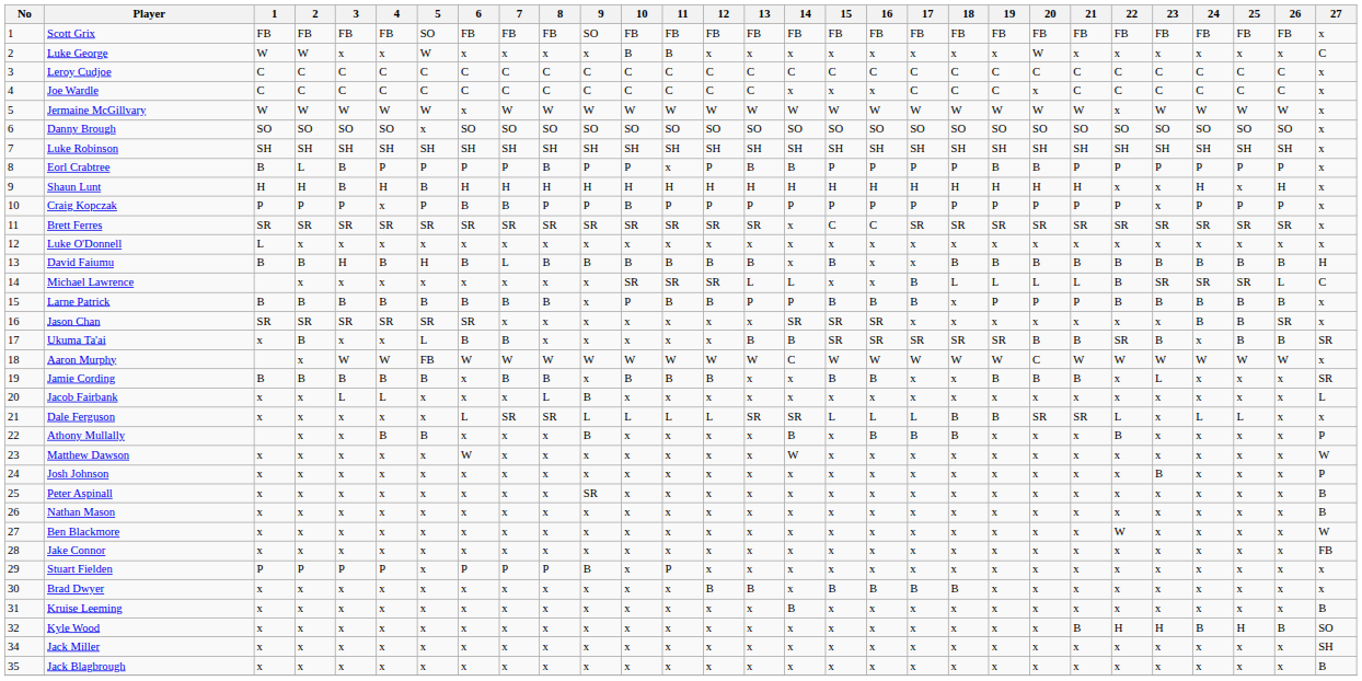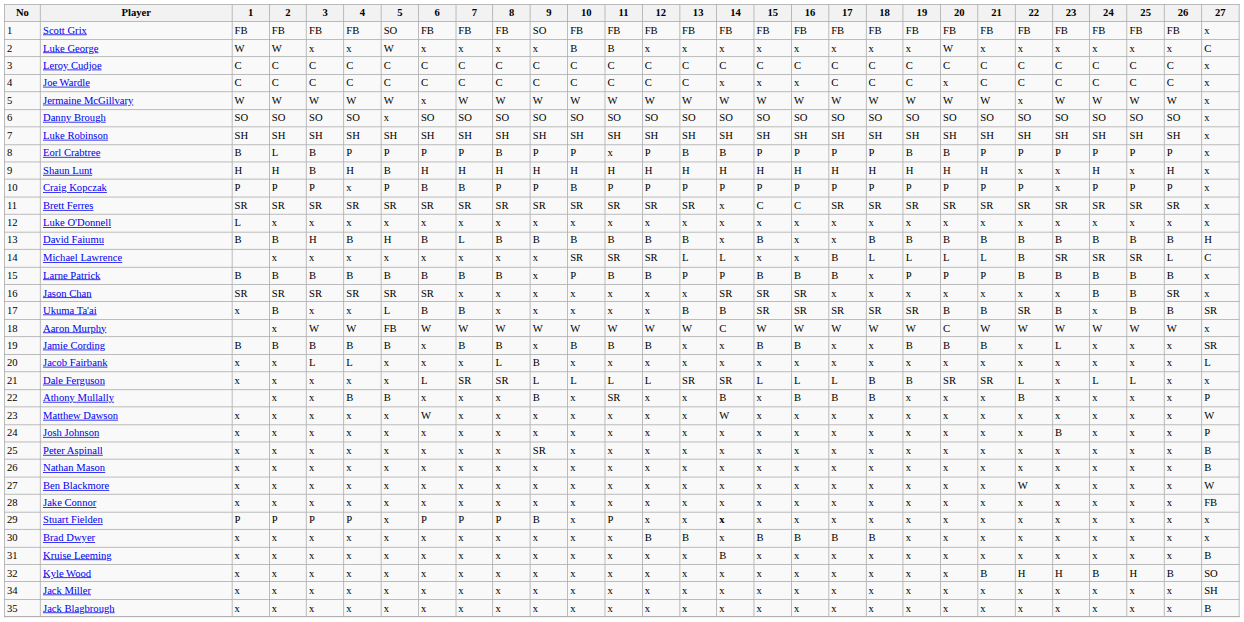 <table class="wikitable" style="font-size:85%;" width="100%">
 <tr>
 <th>No</th>
 <th>Player</th>
 <th>1</th>
 <th>2</th>
 <th>3</th>
 <th>4</th>
 <th>5</th>
 <th>6</th>
 <th>7</th>
 <th>8</th>
 <th>9</th>
 <th>10</th>
 <th>11</th>
 <th>12</th>
 <th>13</th>
 <th>14</th>
 <th>15</th>
 <th>16</th>
 <th>17</th>
 <th>18</th>
 <th>19</th>
 <th>20</th>
 <th>21</th>
 <th>22</th>
 <th>23</th>
 <th>24</th>
 <th>25</th>
 <th>26</th>
 <th>27</th>
 </tr>
 <tr>
 <td>1</td>
 <td><a href='#'>Scott Grix</a></td>
 <td>FB</td>
 <td>FB</td>
 <td>FB</td>
 <td>FB</td>
 <td>SO</td>
 <td>FB</td>
 <td>FB</td>
 <td>FB</td>
 <td>SO</td>
 <td>FB</td>
 <td>FB</td>
 <td>FB</td>
 <td>FB</td>
 <td>FB</td>
 <td>FB</td>
 <td>FB</td>
 <td>FB</td>
 <td>FB</td>
 <td>FB</td>
 <td>FB</td>
 <td>FB</td>
 <td>FB</td>
 <td>FB</td>
 <td>FB</td>
 <td>FB</td>
 <td>FB</td>
 <td>x</td>
 </tr>
 <tr>
 <td>2</td>
 <td><a href='#'>Luke George</a></td>
 <td>W</td>
 <td>W</td>
 <td>x</td>
 <td>x</td>
 <td>W</td>
 <td>x</td>
 <td>x</td>
 <td>x</td>
 <td>x</td>
 <td>B</td>
 <td>B</td>
 <td>x</td>
 <td>x</td>
 <td>x</td>
 <td>x</td>
 <td>x</td>
 <td>x</td>
 <td>x</td>
 <td>x</td>
 <td>W</td>
 <td>x</td>
 <td>x</td>
 <td>x</td>
 <td>x</td>
 <td>x</td>
 <td>x</td>
 <td>C</td>
 </tr>
 <tr>
 <td>3</td>
 <td><a href='#'>Leroy Cudjoe</a></td>
 <td>C</td>
 <td>C</td>
 <td>C</td>
 <td>C</td>
 <td>C</td>
 <td>C</td>
 <td>C</td>
 <td>C</td>
 <td>C</td>
 <td>C</td>
 <td>C</td>
 <td>C</td>
 <td>C</td>
 <td>C</td>
 <td>C</td>
 <td>C</td>
 <td>C</td>
 <td>C</td>
 <td>C</td>
 <td>C</td>
 <td>C</td>
 <td>C</td>
 <td>C</td>
 <td>C</td>
 <td>C</td>
 <td>C</td>
 <td>x</td>
 </tr>
 <tr>
 <td>4</td>
 <td><a href='#'>Joe Wardle</a></td>
 <td>C</td>
 <td>C</td>
 <td>C</td>
 <td>C</td>
 <td>C</td>
 <td>C</td>
 <td>C</td>
 <td>C</td>
 <td>C</td>
 <td>C</td>
 <td>C</td>
 <td>C</td>
 <td>C</td>
 <td>x</td>
 <td>x</td>
 <td>x</td>
 <td>C</td>
 <td>C</td>
 <td>C</td>
 <td>x</td>
 <td>C</td>
 <td>C</td>
 <td>C</td>
 <td>C</td>
 <td>C</td>
 <td>C</td>
 <td>x</td>
 </tr>
 <tr>
 <td>5</td>
 <td><a href='#'>Jermaine McGillvary</a></td>
 <td>W</td>
 <td>W</td>
 <td>W</td>
 <td>W</td>
 <td>W</td>
 <td>x</td>
 <td>W</td>
 <td>W</td>
 <td>W</td>
 <td>W</td>
 <td>W</td>
 <td>W</td>
 <td>W</td>
 <td>W</td>
 <td>W</td>
 <td>W</td>
 <td>W</td>
 <td>W</td>
 <td>W</td>
 <td>W</td>
 <td>W</td>
 <td>x</td>
 <td>W</td>
 <td>W</td>
 <td>W</td>
 <td>W</td>
 <td>x</td>
 </tr>
 <tr>
 <td>6</td>
 <td><a href='#'>Danny Brough</a></td>
 <td>SO</td>
 <td>SO</td>
 <td>SO</td>
 <td>SO</td>
 <td>x</td>
 <td>SO</td>
 <td>SO</td>
 <td>SO</td>
 <td>SO</td>
 <td>SO</td>
 <td>SO</td>
 <td>SO</td>
 <td>SO</td>
 <td>SO</td>
 <td>SO</td>
 <td>SO</td>
 <td>SO</td>
 <td>SO</td>
 <td>SO</td>
 <td>SO</td>
 <td>SO</td>
 <td>SO</td>
 <td>SO</td>
 <td>SO</td>
 <td>SO</td>
 <td>SO</td>
 <td>x</td>
 </tr>
 <tr>
 <td>7</td>
 <td><a href='#'>Luke Robinson</a></td>
 <td>SH</td>
 <td>SH</td>
 <td>SH</td>
 <td>SH</td>
 <td>SH</td>
 <td>SH</td>
 <td>SH</td>
 <td>SH</td>
 <td>SH</td>
 <td>SH</td>
 <td>SH</td>
 <td>SH</td>
 <td>SH</td>
 <td>SH</td>
 <td>SH</td>
 <td>SH</td>
 <td>SH</td>
 <td>SH</td>
 <td>SH</td>
 <td>SH</td>
 <td>SH</td>
 <td>SH</td>
 <td>SH</td>
 <td>SH</td>
 <td>SH</td>
 <td>SH</td>
 <td>x</td>
 </tr>
 <tr>
 <td>8</td>
 <td><a href='#'>Eorl Crabtree</a></td>
 <td>B</td>
 <td>L</td>
 <td>B</td>
 <td>P</td>
 <td>P</td>
 <td>P</td>
 <td>P</td>
 <td>B</td>
 <td>P</td>
 <td>P</td>
 <td>x</td>
 <td>P</td>
 <td>B</td>
 <td>B</td>
 <td>P</td>
 <td>P</td>
 <td>P</td>
 <td>P</td>
 <td>B</td>
 <td>B</td>
 <td>P</td>
 <td>P</td>
 <td>P</td>
 <td>P</td>
 <td>P</td>
 <td>P</td>
 <td>x</td>
 </tr>
 <tr>
 <td>9</td>
 <td><a href='#'>Shaun Lunt</a></td>
 <td>H</td>
 <td>H</td>
 <td>B</td>
 <td>H</td>
 <td>B</td>
 <td>H</td>
 <td>H</td>
 <td>H</td>
 <td>H</td>
 <td>H</td>
 <td>H</td>
 <td>H</td>
 <td>H</td>
 <td>H</td>
 <td>H</td>
 <td>H</td>
 <td>H</td>
 <td>H</td>
 <td>H</td>
 <td>H</td>
 <td>H</td>
 <td>x</td>
 <td>x</td>
 <td>H</td>
 <td>x</td>
 <td>H</td>
 <td>x</td>
 </tr>
 <tr>
 <td>10</td>
 <td><a href='#'>Craig Kopczak</a></td>
 <td>P</td>
 <td>P</td>
 <td>P</td>
 <td>x</td>
 <td>P</td>
 <td>B</td>
 <td>B</td>
 <td>P</td>
 <td>P</td>
 <td>B</td>
 <td>P</td>
 <td>P</td>
 <td>P</td>
 <td>P</td>
 <td>P</td>
 <td>P</td>
 <td>P</td>
 <td>P</td>
 <td>P</td>
 <td>P</td>
 <td>P</td>
 <td>P</td>
 <td>x</td>
 <td>P</td>
 <td>P</td>
 <td>P</td>
 <td>x</td>
 </tr>
 <tr>
 <td>11</td>
 <td><a href='#'>Brett Ferres</a></td>
 <td>SR</td>
 <td>SR</td>
 <td>SR</td>
 <td>SR</td>
 <td>SR</td>
 <td>SR</td>
 <td>SR</td>
 <td>SR</td>
 <td>SR</td>
 <td>SR</td>
 <td>SR</td>
 <td>SR</td>
 <td>SR</td>
 <td>x</td>
 <td>C</td>
 <td>C</td>
 <td>SR</td>
 <td>SR</td>
 <td>SR</td>
 <td>SR</td>
 <td>SR</td>
 <td>SR</td>
 <td>SR</td>
 <td>SR</td>
 <td>SR</td>
 <td>SR</td>
 <td>x</td>
 </tr>
 <tr>
 <td>12</td>
 <td><a href='#'>Luke O'Donnell</a></td>
 <td>L</td>
 <td>x</td>
 <td>x</td>
 <td>x</td>
 <td>x</td>
 <td>x</td>
 <td>x</td>
 <td>x</td>
 <td>x</td>
 <td>x</td>
 <td>x</td>
 <td>x</td>
 <td>x</td>
 <td>x</td>
 <td>x</td>
 <td>x</td>
 <td>x</td>
 <td>x</td>
 <td>x</td>
 <td>x</td>
 <td>x</td>
 <td>x</td>
 <td>x</td>
 <td>x</td>
 <td>x</td>
 <td>x</td>
 <td>x</td>
 </tr>
 <tr>
 <td>13</td>
 <td><a href='#'>David Faiumu</a></td>
 <td>B</td>
 <td>B</td>
 <td>H</td>
 <td>B</td>
 <td>H</td>
 <td>B</td>
 <td>L</td>
 <td>B</td>
 <td>B</td>
 <td>B</td>
 <td>B</td>
 <td>B</td>
 <td>B</td>
 <td>x</td>
 <td>B</td>
 <td>x</td>
 <td>x</td>
 <td>B</td>
 <td>B</td>
 <td>B</td>
 <td>B</td>
 <td>B</td>
 <td>B</td>
 <td>B</td>
 <td>B</td>
 <td>B</td>
 <td>H</td>
 </tr>
 <tr>
 <td>14</td>
 <td><a href='#'>Michael Lawrence</a></td>
 <td></td>
 <td>x</td>
 <td>x</td>
 <td>x</td>
 <td>x</td>
 <td>x</td>
 <td>x</td>
 <td>x</td>
 <td>x</td>
 <td>SR</td>
 <td>SR</td>
 <td>SR</td>
 <td>L</td>
 <td>L</td>
 <td>x</td>
 <td>x</td>
 <td>B</td>
 <td>L</td>
 <td>L</td>
 <td>L</td>
 <td>L</td>
 <td>B</td>
 <td>SR</td>
 <td>SR</td>
 <td>SR</td>
 <td>L</td>
 <td>C</td>
 </tr>
 <tr>
 <td>15</td>
 <td><a href='#'>Larne Patrick</a></td>
 <td>B</td>
 <td>B</td>
 <td>B</td>
 <td>B</td>
 <td>B</td>
 <td>B</td>
 <td>B</td>
 <td>B</td>
 <td>x</td>
 <td>P</td>
 <td>B</td>
 <td>B</td>
 <td>P</td>
 <td>P</td>
 <td>B</td>
 <td>B</td>
 <td>B</td>
 <td>x</td>
 <td>P</td>
 <td>P</td>
 <td>P</td>
 <td>B</td>
 <td>B</td>
 <td>B</td>
 <td>B</td>
 <td>B</td>
 <td>x</td>
 </tr>
 <tr>
 <td>16</td>
 <td><a href='#'>Jason Chan</a></td>
 <td>SR</td>
 <td>SR</td>
 <td>SR</td>
 <td>SR</td>
 <td>SR</td>
 <td>SR</td>
 <td>x</td>
 <td>x</td>
 <td>x</td>
 <td>x</td>
 <td>x</td>
 <td>x</td>
 <td>x</td>
 <td>SR</td>
 <td>SR</td>
 <td>SR</td>
 <td>x</td>
 <td>x</td>
 <td>x</td>
 <td>x</td>
 <td>x</td>
 <td>x</td>
 <td>x</td>
 <td>B</td>
 <td>B</td>
 <td>SR</td>
 <td>x</td>
 </tr>
 <tr>
 <td>17</td>
 <td><a href='#'>Ukuma Ta'ai</a></td>
 <td>x</td>
 <td>B</td>
 <td>x</td>
 <td>x</td>
 <td>L</td>
 <td>B</td>
 <td>B</td>
 <td>x</td>
 <td>x</td>
 <td>x</td>
 <td>x</td>
 <td>x</td>
 <td>B</td>
 <td>B</td>
 <td>SR</td>
 <td>SR</td>
 <td>SR</td>
 <td>SR</td>
 <td>SR</td>
 <td>B</td>
 <td>B</td>
 <td>SR</td>
 <td>B</td>
 <td>x</td>
 <td>B</td>
 <td>B</td>
 <td>SR</td>
 </tr>
 <tr>
 <td>18</td>
 <td><a href='#'>Aaron Murphy</a></td>
 <td></td>
 <td>x</td>
 <td>W</td>
 <td>W</td>
 <td>FB</td>
 <td>W</td>
 <td>W</td>
 <td>W</td>
 <td>W</td>
 <td>W</td>
 <td>W</td>
 <td>W</td>
 <td>W</td>
 <td>C</td>
 <td>W</td>
 <td>W</td>
 <td>W</td>
 <td>W</td>
 <td>W</td>
 <td>C</td>
 <td>W</td>
 <td>W</td>
 <td>W</td>
 <td>W</td>
 <td>W</td>
 <td>W</td>
 <td>x</td>
 </tr>
 <tr>
 <td>19</td>
 <td><a href='#'>Jamie Cording</a></td>
 <td>B</td>
 <td>B</td>
 <td>B</td>
 <td>B</td>
 <td>B</td>
 <td>x</td>
 <td>B</td>
 <td>B</td>
 <td>x</td>
 <td>B</td>
 <td>B</td>
 <td>B</td>
 <td>x</td>
 <td>x</td>
 <td>B</td>
 <td>B</td>
 <td>x</td>
 <td>x</td>
 <td>B</td>
 <td>B</td>
 <td>B</td>
 <td>x</td>
 <td>L</td>
 <td>x</td>
 <td>x</td>
 <td>x</td>
 <td>SR</td>
 </tr>
 <tr>
 <td>20</td>
 <td><a href='#'>Jacob Fairbank</a></td>
 <td>x</td>
 <td>x</td>
 <td>L</td>
 <td>L</td>
 <td>x</td>
 <td>x</td>
 <td>x</td>
 <td>L</td>
 <td>B</td>
 <td>x</td>
 <td>x</td>
 <td>x</td>
 <td>x</td>
 <td>x</td>
 <td>x</td>
 <td>x</td>
 <td>x</td>
 <td>x</td>
 <td>x</td>
 <td>x</td>
 <td>x</td>
 <td>x</td>
 <td>x</td>
 <td>x</td>
 <td>x</td>
 <td>x</td>
 <td>L</td>
 </tr>
 <tr>
 <td>21</td>
 <td><a href='#'>Dale Ferguson</a></td>
 <td>x</td>
 <td>x</td>
 <td>x</td>
 <td>x</td>
 <td>x</td>
 <td>L</td>
 <td>SR</td>
 <td>SR</td>
 <td>L</td>
 <td>L</td>
 <td>L</td>
 <td>L</td>
 <td>SR</td>
 <td>SR</td>
 <td>L</td>
 <td>L</td>
 <td>L</td>
 <td>B</td>
 <td>B</td>
 <td>SR</td>
 <td>SR</td>
 <td>L</td>
 <td>x</td>
 <td>L</td>
 <td>L</td>
 <td>x</td>
 <td>x</td>
 </tr>
 <tr>
 <td>22</td>
 <td><a href='#'>Athony Mullally</a></td>
 <td></td>
 <td>x</td>
 <td>x</td>
 <td>B</td>
 <td>B</td>
 <td>x</td>
 <td>x</td>
 <td>x</td>
 <td>B</td>
 <td>x</td>
-<td>x</td>
+<td>SR</td>
 <td>x</td>
 <td>x</td>
 <td>B</td>
 <td>x</td>
 <td>B</td>
 <td>B</td>
 <td>B</td>
 <td>x</td>
 <td>x</td>
 <td>x</td>
 <td>B</td>
 <td>x</td>
 <td>x</td>
 <td>x</td>
 <td>x</td>
 <td>P</td>
 </tr>
 <tr>
 <td>23</td>
 <td><a href='#'>Matthew Dawson</a></td>
 <td>x</td>
 <td>x</td>
 <td>x</td>
 <td>x</td>
 <td>x</td>
 <td>W</td>
 <td>x</td>
 <td>x</td>
 <td>x</td>
 <td>x</td>
 <td>x</td>
 <td>x</td>
 <td>x</td>
 <td>W</td>
 <td>x</td>
 <td>x</td>
 <td>x</td>
 <td>x</td>
 <td>x</td>
 <td>x</td>
 <td>x</td>
 <td>x</td>
 <td>x</td>
 <td>x</td>
 <td>x</td>
 <td>x</td>
 <td>W</td>
 </tr>
 <tr>
 <td>24</td>
 <td><a href='#'>Josh Johnson</a></td>
 <td>x</td>
 <td>x</td>
 <td>x</td>
 <td>x</td>
 <td>x</td>
 <td>x</td>
 <td>x</td>
 <td>x</td>
 <td>x</td>
 <td>x</td>
 <td>x</td>
 <td>x</td>
 <td>x</td>
 <td>x</td>
 <td>x</td>
 <td>x</td>
 <td>x</td>
 <td>x</td>
 <td>x</td>
 <td>x</td>
 <td>x</td>
 <td>x</td>
 <td>B</td>
 <td>x</td>
 <td>x</td>
 <td>x</td>
 <td>P</td>
 </tr>
 <tr>
 <td>25</td>
 <td><a href='#'>Peter Aspinall</a></td>
 <td>x</td>
 <td>x</td>
 <td>x</td>
 <td>x</td>
 <td>x</td>
 <td>x</td>
 <td>x</td>
 <td>x</td>
 <td>SR</td>
 <td>x</td>
 <td>x</td>
 <td>x</td>
 <td>x</td>
 <td>x</td>
 <td>x</td>
 <td>x</td>
 <td>x</td>
 <td>x</td>
 <td>x</td>
 <td>x</td>
 <td>x</td>
 <td>x</td>
 <td>x</td>
 <td>x</td>
 <td>x</td>
 <td>x</td>
 <td>B</td>
 </tr>
 <tr>
 <td>26</td>
 <td><a href='#'>Nathan Mason</a></td>
 <td>x</td>
 <td>x</td>
 <td>x</td>
 <td>x</td>
 <td>x</td>
 <td>x</td>
 <td>x</td>
 <td>x</td>
 <td>x</td>
 <td>x</td>
 <td>x</td>
 <td>x</td>
 <td>x</td>
 <td>x</td>
 <td>x</td>
 <td>x</td>
 <td>x</td>
 <td>x</td>
 <td>x</td>
 <td>x</td>
 <td>x</td>
 <td>x</td>
 <td>x</td>
 <td>x</td>
 <td>x</td>
 <td>x</td>
 <td>B</td>
 </tr>
 <tr>
 <td>27</td>
 <td><a href='#'>Ben Blackmore</a></td>
 <td>x</td>
 <td>x</td>
 <td>x</td>
 <td>x</td>
 <td>x</td>
 <td>x</td>
 <td>x</td>
 <td>x</td>
 <td>x</td>
 <td>x</td>
 <td>x</td>
 <td>x</td>
 <td>x</td>
 <td>x</td>
 <td>x</td>
 <td>x</td>
 <td>x</td>
 <td>x</td>
 <td>x</td>
 <td>x</td>
 <td>x</td>
 <td>W</td>
 <td>x</td>
 <td>x</td>
 <td>x</td>
 <td>x</td>
 <td>W</td>
 </tr>
 <tr>
 <td>28</td>
 <td><a href='#'>Jake Connor</a></td>
 <td>x</td>
 <td>x</td>
 <td>x</td>
 <td>x</td>
 <td>x</td>
 <td>x</td>
 <td>x</td>
 <td>x</td>
 <td>x</td>
 <td>x</td>
 <td>x</td>
 <td>x</td>
 <td>x</td>
 <td>x</td>
 <td>x</td>
 <td>x</td>
 <td>x</td>
 <td>x</td>
 <td>x</td>
 <td>x</td>
 <td>x</td>
 <td>x</td>
 <td>x</td>
 <td>x</td>
 <td>x</td>
 <td>x</td>
 <td>FB</td>
 </tr>
 <tr>
 <td>29</td>
 <td><a href='#'>Stuart Fielden</a></td>
 <td>P</td>
 <td>P</td>
 <td>P</td>
 <td>P</td>
 <td>x</td>
 <td>P</td>
 <td>P</td>
 <td>P</td>
 <td>B</td>
 <td>x</td>
 <td>P</td>
 <td>x</td>
 <td>x</td>
-<td>x</td>
+<td><strong>x</strong></td>
 <td>x</td>
 <td>x</td>
 <td>x</td>
 <td>x</td>
 <td>x</td>
 <td>x</td>
 <td>x</td>
 <td>x</td>
 <td>x</td>
 <td>x</td>
 <td>x</td>
 <td>x</td>
 <td>x</td>
 </tr>
 <tr>
 <td>30</td>
 <td><a href='#'>Brad Dwyer</a></td>
 <td>x</td>
 <td>x</td>
 <td>x</td>
 <td>x</td>
 <td>x</td>
 <td>x</td>
 <td>x</td>
 <td>x</td>
 <td>x</td>
 <td>x</td>
 <td>x</td>
 <td>B</td>
 <td>B</td>
 <td>x</td>
 <td>B</td>
 <td>B</td>
 <td>B</td>
 <td>B</td>
 <td>x</td>
 <td>x</td>
 <td>x</td>
 <td>x</td>
 <td>x</td>
 <td>x</td>
 <td>x</td>
 <td>x</td>
 <td>x</td>
 </tr>
 <tr>
 <td>31</td>
 <td><a href='#'>Kruise Leeming</a></td>
 <td>x</td>
 <td>x</td>
 <td>x</td>
 <td>x</td>
 <td>x</td>
 <td>x</td>
 <td>x</td>
 <td>x</td>
 <td>x</td>
 <td>x</td>
 <td>x</td>
 <td>x</td>
 <td>x</td>
 <td>B</td>
 <td>x</td>
 <td>x</td>
 <td>x</td>
 <td>x</td>
 <td>x</td>
 <td>x</td>
 <td>x</td>
 <td>x</td>
 <td>x</td>
 <td>x</td>
 <td>x</td>
 <td>x</td>
 <td>B</td>
 </tr>
 <tr>
 <td>32</td>
 <td><a href='#'>Kyle Wood</a></td>
 <td>x</td>
 <td>x</td>
 <td>x</td>
 <td>x</td>
 <td>x</td>
 <td>x</td>
 <td>x</td>
 <td>x</td>
 <td>x</td>
 <td>x</td>
 <td>x</td>
 <td>x</td>
 <td>x</td>
 <td>x</td>
 <td>x</td>
 <td>x</td>
 <td>x</td>
 <td>x</td>
 <td>x</td>
 <td>x</td>
 <td>B</td>
 <td>H</td>
 <td>H</td>
 <td>B</td>
 <td>H</td>
 <td>B</td>
 <td>SO</td>
 </tr>
 <tr>
 <td>34</td>
 <td><a href='#'>Jack Miller</a></td>
 <td>x</td>
 <td>x</td>
 <td>x</td>
 <td>x</td>
 <td>x</td>
 <td>x</td>
 <td>x</td>
 <td>x</td>
 <td>x</td>
 <td>x</td>
 <td>x</td>
 <td>x</td>
 <td>x</td>
 <td>x</td>
 <td>x</td>
 <td>x</td>
 <td>x</td>
 <td>x</td>
 <td>x</td>
 <td>x</td>
 <td>x</td>
 <td>x</td>
 <td>x</td>
 <td>x</td>
 <td>x</td>
 <td>x</td>
 <td>SH</td>
 </tr>
 <tr>
 <td>35</td>
 <td><a href='#'>Jack Blagbrough</a></td>
 <td>x</td>
 <td>x</td>
 <td>x</td>
 <td>x</td>
 <td>x</td>
 <td>x</td>
 <td>x</td>
 <td>x</td>
 <td>x</td>
 <td>x</td>
 <td>x</td>
 <td>x</td>
 <td>x</td>
 <td>x</td>
 <td>x</td>
 <td>x</td>
 <td>x</td>
 <td>x</td>
 <td>x</td>
 <td>x</td>
 <td>x</td>
 <td>x</td>
 <td>x</td>
 <td>x</td>
 <td>x</td>
 <td>x</td>
 <td>B</td>
 </tr>
 <tr>
 </tr>
 </table>
